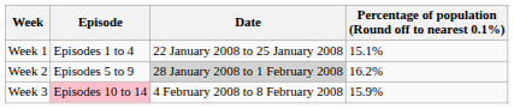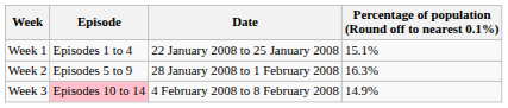 <table class="wikitable">
 <tr>
 <th>Week</th>
 <th>Episode</th>
 <th>Date</th>
 <th>Percentage of population<br>(Round off to nearest 0.1%)</th>
 </tr>
 <tr>
 <td>Week 1</td>
 <td>Episodes 1 to 4</td>
 <td>22 January 2008 to 25 January 2008</td>
 <td>15.1%</td>
 </tr>
 <tr>
 <td>Week 2</td>
 <td>Episodes 5 to 9</td>
-<td style="background: lightgrey;">28 January 2008 to 1 February 2008</td>
-<td>16.2%</td>
+<td>28 January 2008 to 1 February 2008</td>
+<td>16.3%</td>
 </tr>
 <tr>
 <td>Week 3</td>
 <td style="background: pink;">Episodes 10 to 14</td>
 <td>4 February 2008 to 8 February 2008</td>
-<td>15.9%</td>
+<td>14.9%</td>
 </tr>
 </table>
